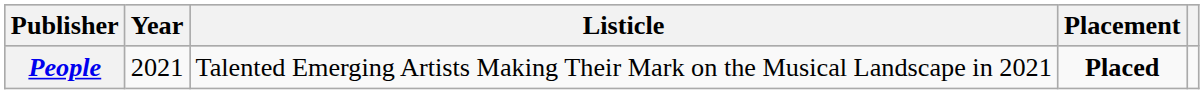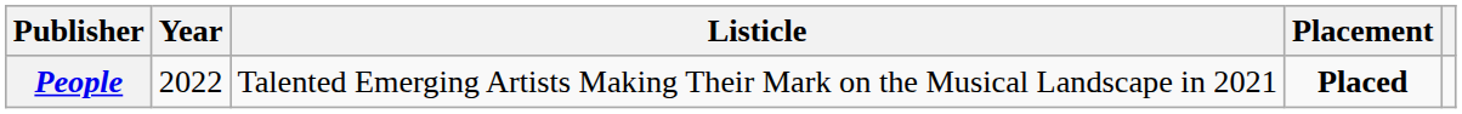 <table class="wikitable plainrowheaders sortable">
 <tr>
 <th scope="col">Publisher </th>
 <th scope="col">Year </th>
 <th scope="col">Listicle </th>
 <th scope="col">Placement </th>
 <th scope="col" class="unsortable"></th>
 </tr>
 <tr>
 <th scope="row"><em><a href='#'>People</a></em></th>
-<td>2021</td>
+<td>2022</td>
 <td>Talented Emerging Artists Making Their Mark on the Musical Landscape in 2021</td>
 <td style="text-align:center;"><strong>Placed</strong></td>
 <td style="text-align:center"></td>
 </tr>
 </table>
